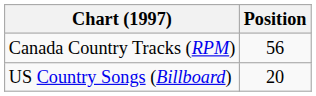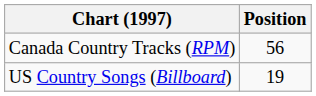 <table class="wikitable sortable">
 <tr>
 <th scope="col">Chart (1997)</th>
 <th scope="col">Position</th>
 </tr>
 <tr>
 <td>Canada Country Tracks (<em><a href='#'>RPM</a></em>)</td>
 <td align="center">56</td>
 </tr>
 <tr>
 <td>US <a href='#'>Country Songs</a> (<em><a href='#'>Billboard</a></em>)</td>
-<td align="center">20</td>
+<td align="center">19</td>
 </tr>
 </table>
